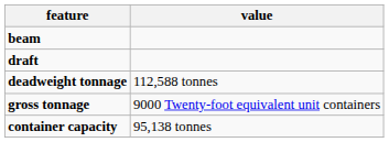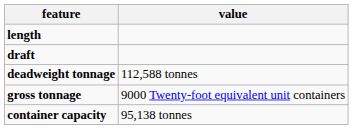 <table class="wikitable sortable">
 <tr>
 <th>feature</th>
 <th>value</th>
 </tr>
 <tr>
-<td><strong>beam</strong></td>
+<td><strong>length</strong></td>
 <td></td>
 </tr>
 <tr>
 <td><strong>draft</strong></td>
 <td></td>
 </tr>
 <tr>
 <td><strong>deadweight tonnage</strong></td>
 <td>112,588 tonnes</td>
 </tr>
 <tr>
 <td><strong>gross tonnage</strong></td>
 <td>9000 <a href='#'>Twenty-foot equivalent unit</a> containers</td>
 </tr>
 <tr>
 <td><strong>container capacity</strong></td>
 <td>95,138 tonnes</td>
 </tr>
 </table>
